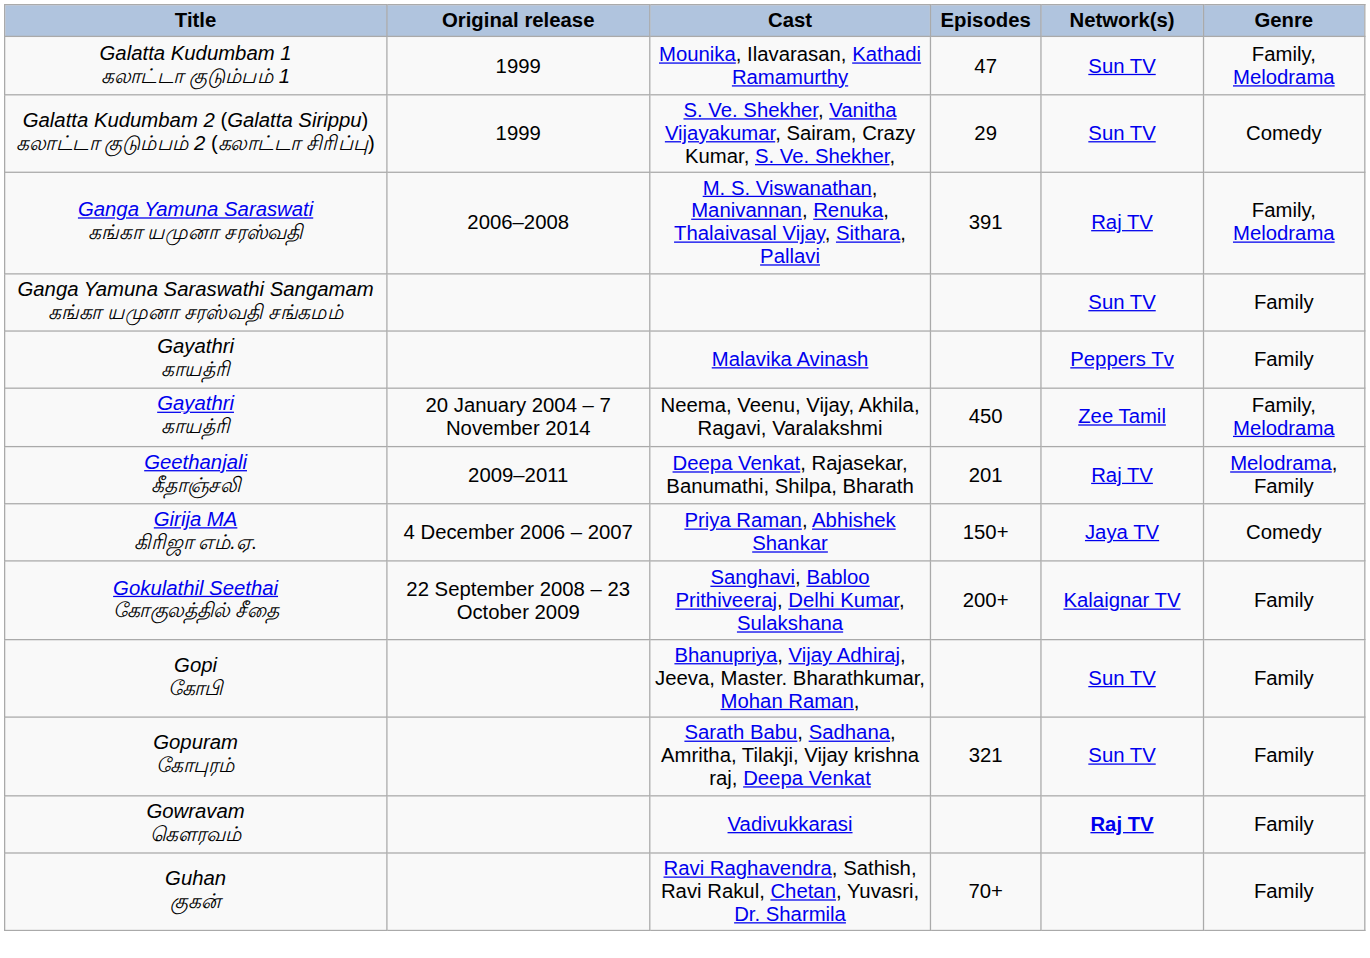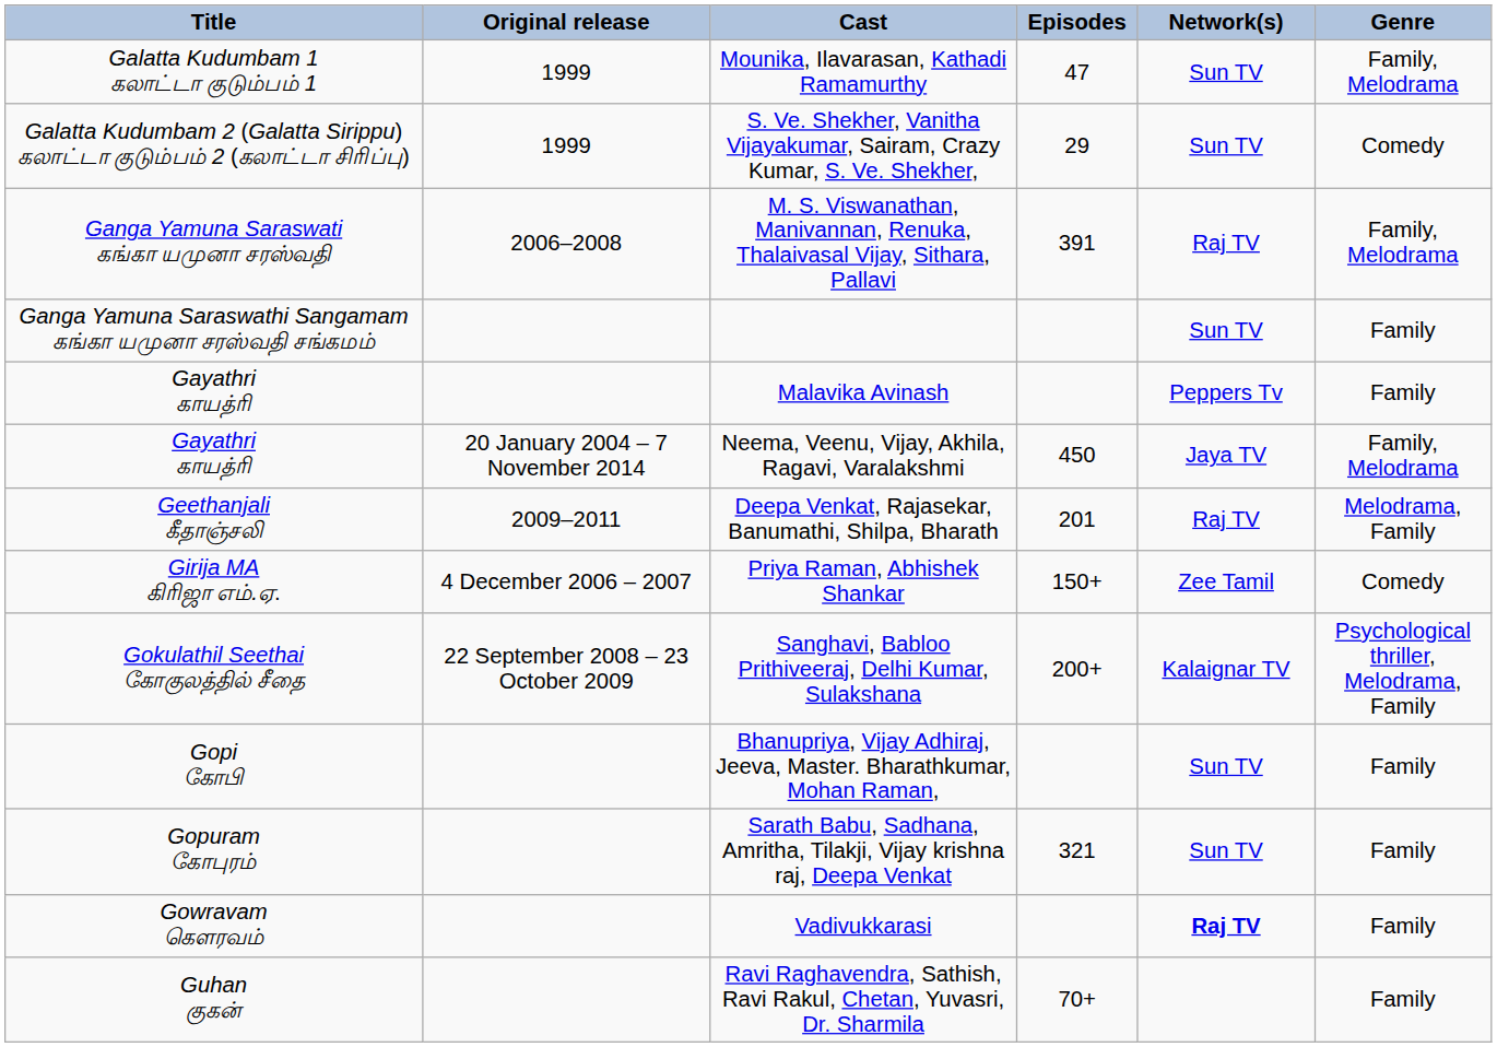 <table class="wikitable" style="text-align:center;">
 <tr>
 <th style="width:220pt; background:LightSteelBlue;">Title</th>
 <th style="width:150pt; background:LightSteelBlue;">Original release</th>
 <th style="width:160pt; background:LightSteelBlue;">Cast</th>
 <th style="width:60pt; background:LightSteelBlue;">Episodes</th>
 <th style="width:90pt; background:LightSteelBlue;">Network(s)</th>
 <th style="width:90pt; background:LightSteelBlue;">Genre</th>
 </tr>
 <tr>
 <td><em>Galatta Kudumbam 1</em> <br> <em>கலாட்டா குடும்பம் 1</em></td>
 <td>1999</td>
 <td><a href='#'>Mounika</a>, Ilavarasan, <a href='#'>Kathadi Ramamurthy</a></td>
 <td>47</td>
 <td><a href='#'>Sun TV</a></td>
 <td>Family, <a href='#'>Melodrama</a></td>
 </tr>
 <tr>
 <td><em>Galatta Kudumbam 2</em> (<em>Galatta Sirippu</em>) <br> <em>கலாட்டா குடும்பம் 2</em> (<em>கலாட்டா சிரிப்பு</em>)</td>
 <td>1999</td>
 <td><a href='#'>S. Ve. Shekher</a>, <a href='#'>Vanitha Vijayakumar</a>, Sairam, Crazy Kumar, <a href='#'>S. Ve. Shekher</a>,</td>
 <td>29</td>
 <td><a href='#'>Sun TV</a></td>
 <td>Comedy</td>
 </tr>
 <tr>
 <td><em><a href='#'>Ganga Yamuna Saraswati</a></em> <br> <em>கங்கா யமுனா சரஸ்வதி</em></td>
 <td>2006–2008</td>
 <td><a href='#'>M. S. Viswanathan</a>, <a href='#'>Manivannan</a>, <a href='#'>Renuka</a>, <a href='#'>Thalaivasal Vijay</a>, <a href='#'>Sithara</a>, <a href='#'>Pallavi</a></td>
 <td>391</td>
 <td><a href='#'>Raj TV</a></td>
 <td>Family, <a href='#'>Melodrama</a></td>
 </tr>
 <tr>
 <td><em>Ganga Yamuna Saraswathi Sangamam</em> <br> <em>கங்கா யமுனா சரஸ்வதி சங்கமம்</em></td>
 <td></td>
 <td></td>
 <td></td>
 <td><a href='#'>Sun TV</a></td>
 <td>Family</td>
 </tr>
 <tr>
 <td><em>Gayathri</em> <br> <em>காயத்ரி</em></td>
 <td></td>
 <td><a href='#'>Malavika Avinash</a></td>
 <td></td>
 <td><a href='#'>Peppers Tv</a></td>
 <td>Family</td>
 </tr>
 <tr>
 <td><em><a href='#'>Gayathri</a></em> <br> <em>காயத்ரி</em></td>
 <td>20 January 2004 – 7 November 2014</td>
 <td>Neema, Veenu, Vijay, Akhila, Ragavi, Varalakshmi</td>
 <td>450</td>
-<td><a href='#'>Zee Tamil</a></td>
+<td><a href='#'>Jaya TV</a></td>
 <td>Family, <a href='#'>Melodrama</a></td>
 </tr>
 <tr>
 <td><em><a href='#'>Geethanjali</a></em> <br> <em>கீதாஞ்சலி</em></td>
 <td>2009–2011</td>
 <td><a href='#'>Deepa Venkat</a>, Rajasekar, Banumathi, Shilpa, Bharath</td>
 <td>201</td>
 <td><a href='#'>Raj TV</a></td>
 <td><a href='#'>Melodrama</a>, Family</td>
 </tr>
 <tr>
 <td><em><a href='#'>Girija MA</a></em> <br> <em>கிரிஜா எம்.ஏ</em>.</td>
 <td>4 December 2006 – 2007</td>
 <td><a href='#'>Priya Raman</a>, <a href='#'>Abhishek Shankar</a></td>
 <td>150+</td>
-<td><a href='#'>Jaya TV</a></td>
+<td><a href='#'>Zee Tamil</a></td>
 <td>Comedy</td>
 </tr>
 <tr>
 <td><em><a href='#'>Gokulathil Seethai</a></em> <br> <em>கோகுலத்தில் சீதை</em></td>
 <td>22 September 2008 – 23 October 2009</td>
 <td><a href='#'>Sanghavi</a>, <a href='#'>Babloo Prithiveeraj</a>, <a href='#'>Delhi Kumar</a>, <a href='#'>Sulakshana</a></td>
 <td>200+</td>
 <td><a href='#'>Kalaignar TV</a></td>
-<td>Family</td>
+<td><a href='#'>Psychological thriller</a>, <a href='#'>Melodrama</a>, Family</td>
 </tr>
 <tr>
 <td><em>Gopi</em> <br> <em>கோபி</em></td>
 <td></td>
 <td><a href='#'>Bhanupriya</a>, <a href='#'>Vijay Adhiraj</a>, Jeeva, Master. Bharathkumar, <a href='#'>Mohan Raman</a>,</td>
 <td></td>
 <td><a href='#'>Sun TV</a></td>
 <td>Family</td>
 </tr>
 <tr>
 <td><em>Gopuram</em> <br> <em>கோபுரம்</em></td>
 <td></td>
 <td><a href='#'>Sarath Babu</a>, <a href='#'>Sadhana</a>, Amritha, Tilakji, Vijay krishna raj, <a href='#'>Deepa Venkat</a></td>
 <td>321</td>
 <td><a href='#'>Sun TV</a></td>
 <td>Family</td>
 </tr>
 <tr>
 <td><em>Gowravam</em> <br> <em>கௌரவம்</em></td>
 <td></td>
 <td><a href='#'>Vadivukkarasi</a></td>
 <td></td>
 <td><strong><a href='#'>Raj TV</a></strong></td>
 <td>Family</td>
 </tr>
 <tr>
 <td><em>Guhan</em> <br> <em>குகன்</em></td>
 <td></td>
 <td><a href='#'>Ravi Raghavendra</a>, Sathish, Ravi Rakul, <a href='#'>Chetan</a>, Yuvasri, <a href='#'>Dr. Sharmila</a></td>
 <td>70+</td>
 <td></td>
 <td>Family</td>
 </tr>
 </table>
